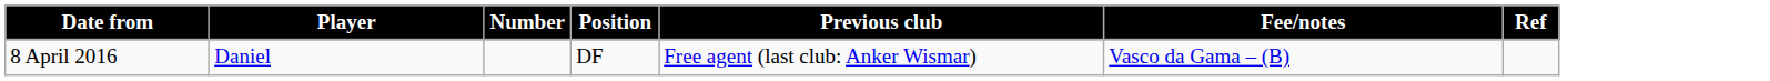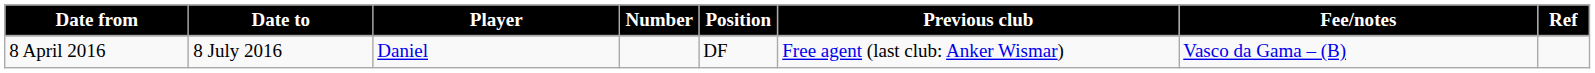 <table class="wikitable" style="text-align:left; font-size:85%;">
 <tr>
 <th style="background:#000000; color:white; width:125px;">Date from</th>
+<th style="background:#000000; color:white; width:125px;">Date to</th>
 <th style="background:#000000; color:white; width:170px;">Player</th>
 <th style="background:#000000; color:white; width:50px;">Number</th>
 <th style="background:#000000; color:white; width:50px;">Position</th>
 <th style="background:#000000; color:white; width:280px;">Previous club</th>
 <th style="background:#000000; color:white; width:250px;">Fee/notes</th>
 <th style="background:#000000; color:white; width:30px;">Ref</th>
 </tr>
 <tr>
 <td>8 April 2016</td>
+<td>8 July 2016</td>
 <td> <a href='#'>Daniel</a></td>
 <td></td>
 <td>DF</td>
 <td><a href='#'>Free agent</a> (last club:  <a href='#'>Anker Wismar</a>)</td>
 <td><a href='#'>Vasco da Gama – (B)</a></td>
 <td></td>
 </tr>
 </table>
